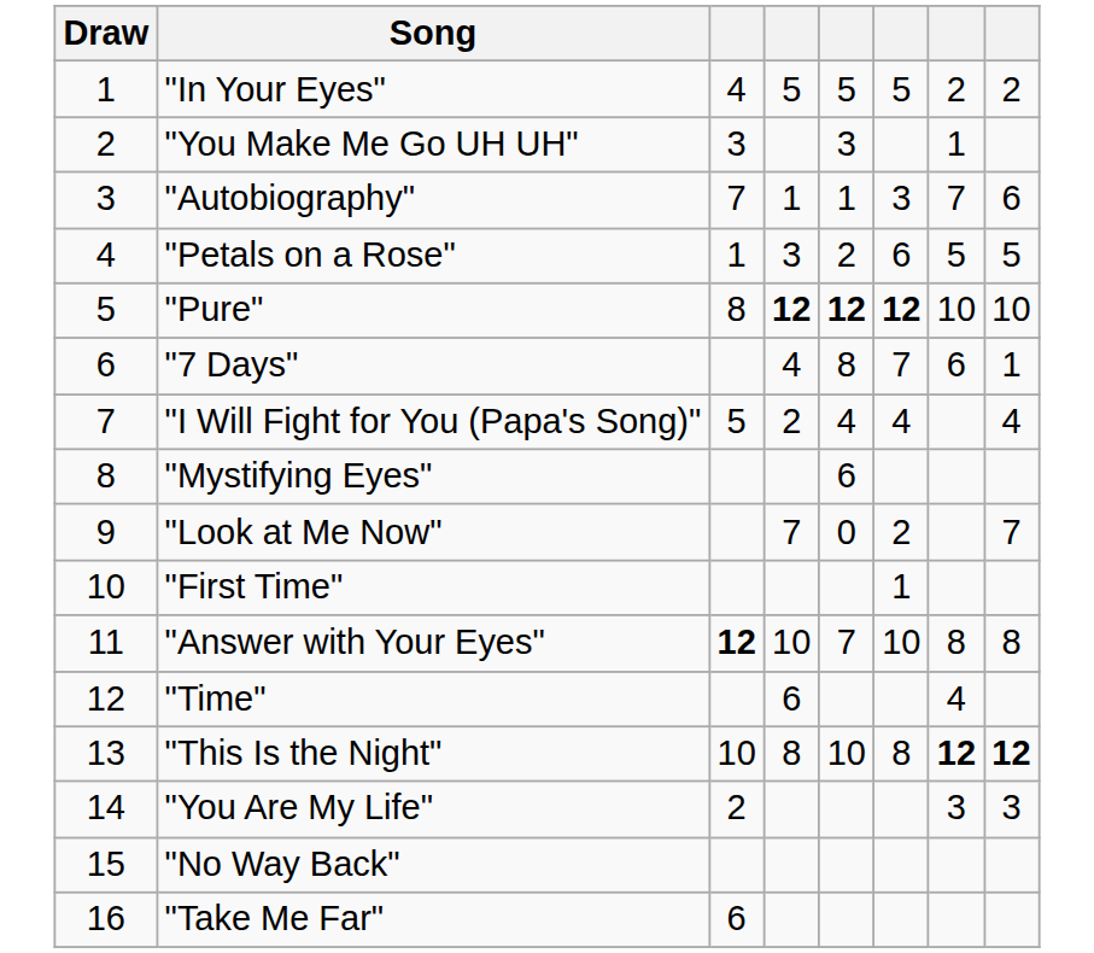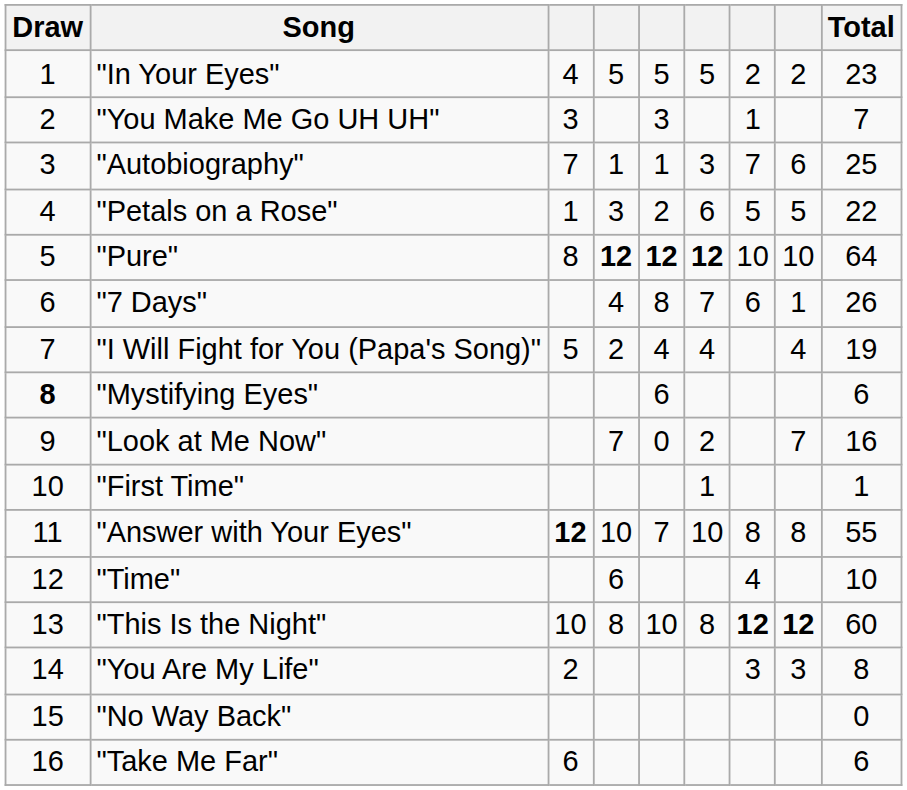 <table class="wikitable collapsible" style="margin: 1em auto 1em auto; text-align:center;">
 <tr --->
 <th>Draw</th>
 <th>Song</th>
 <th></th>
 <th></th>
 <th></th>
 <th></th>
 <th></th>
 <th></th>
+<th>Total</th>
 </tr>
 <tr --->
 <td>1</td>
 <td align="left">"In Your Eyes"</td>
 <td>4</td>
 <td>5</td>
 <td>5</td>
 <td>5</td>
 <td>2</td>
 <td>2</td>
+<td>23</td>
 </tr>
 <tr --->
 <td>2</td>
 <td align="left">"You Make Me Go UH UH"</td>
 <td>3</td>
 <td></td>
 <td>3</td>
 <td></td>
 <td>1</td>
 <td></td>
+<td>7</td>
 </tr>
 <tr --->
 <td>3</td>
 <td align="left">"Autobiography"</td>
 <td>7</td>
 <td>1</td>
 <td>1</td>
 <td>3</td>
 <td>7</td>
 <td>6</td>
+<td>25</td>
 </tr>
 <tr --->
 <td>4</td>
 <td align="left">"Petals on a Rose"</td>
 <td>1</td>
 <td>3</td>
 <td>2</td>
 <td>6</td>
 <td>5</td>
 <td>5</td>
+<td>22</td>
 </tr>
 <tr --->
 <td>5</td>
 <td align="left">"Pure"</td>
 <td>8</td>
 <td><strong>12</strong></td>
 <td><strong>12</strong></td>
 <td><strong>12</strong></td>
 <td>10</td>
 <td>10</td>
+<td>64</td>
 </tr>
 <tr --->
 <td>6</td>
 <td align="left">"7 Days"</td>
 <td></td>
 <td>4</td>
 <td>8</td>
 <td>7</td>
 <td>6</td>
 <td>1</td>
+<td>26</td>
 </tr>
 <tr --->
 <td>7</td>
 <td align="left">"I Will Fight for You (Papa's Song)"</td>
 <td>5</td>
 <td>2</td>
 <td>4</td>
 <td>4</td>
 <td></td>
 <td>4</td>
+<td>19</td>
 </tr>
 <tr --->
-<td>8</td>
+<td><strong>8</strong></td>
 <td align="left">"Mystifying Eyes"</td>
 <td></td>
 <td></td>
 <td>6</td>
 <td></td>
 <td></td>
 <td></td>
+<td>6</td>
 </tr>
 <tr --->
 <td>9</td>
 <td align="left">"Look at Me Now"</td>
 <td></td>
 <td>7</td>
 <td>0</td>
 <td>2</td>
 <td></td>
 <td>7</td>
+<td>16</td>
 </tr>
 <tr --->
 <td>10</td>
 <td align="left">"First Time"</td>
 <td></td>
 <td></td>
 <td></td>
 <td>1</td>
 <td></td>
 <td></td>
+<td>1</td>
 </tr>
 <tr --->
 <td>11</td>
 <td align="left">"Answer with Your Eyes"</td>
 <td><strong>12</strong></td>
 <td>10</td>
 <td>7</td>
 <td>10</td>
 <td>8</td>
 <td>8</td>
+<td>55</td>
 </tr>
 <tr --->
 <td>12</td>
 <td align="left">"Time"</td>
 <td></td>
 <td>6</td>
 <td></td>
 <td></td>
 <td>4</td>
 <td></td>
+<td>10</td>
 </tr>
 <tr --->
 <td>13</td>
 <td align="left">"This Is the Night"</td>
 <td>10</td>
 <td>8</td>
 <td>10</td>
 <td>8</td>
 <td><strong>12</strong></td>
 <td><strong>12</strong></td>
+<td>60</td>
 </tr>
 <tr --->
 <td>14</td>
 <td align="left">"You Are My Life"</td>
 <td>2</td>
 <td></td>
 <td></td>
 <td></td>
 <td>3</td>
 <td>3</td>
+<td>8</td>
 </tr>
 <tr --->
 <td>15</td>
 <td align="left">"No Way Back"</td>
 <td></td>
 <td></td>
 <td></td>
 <td></td>
 <td></td>
 <td></td>
+<td>0</td>
 </tr>
 <tr --->
 <td>16</td>
 <td align="left">"Take Me Far"</td>
 <td>6</td>
 <td></td>
 <td></td>
 <td></td>
 <td></td>
 <td></td>
+<td>6</td>
 </tr>
 </table>
